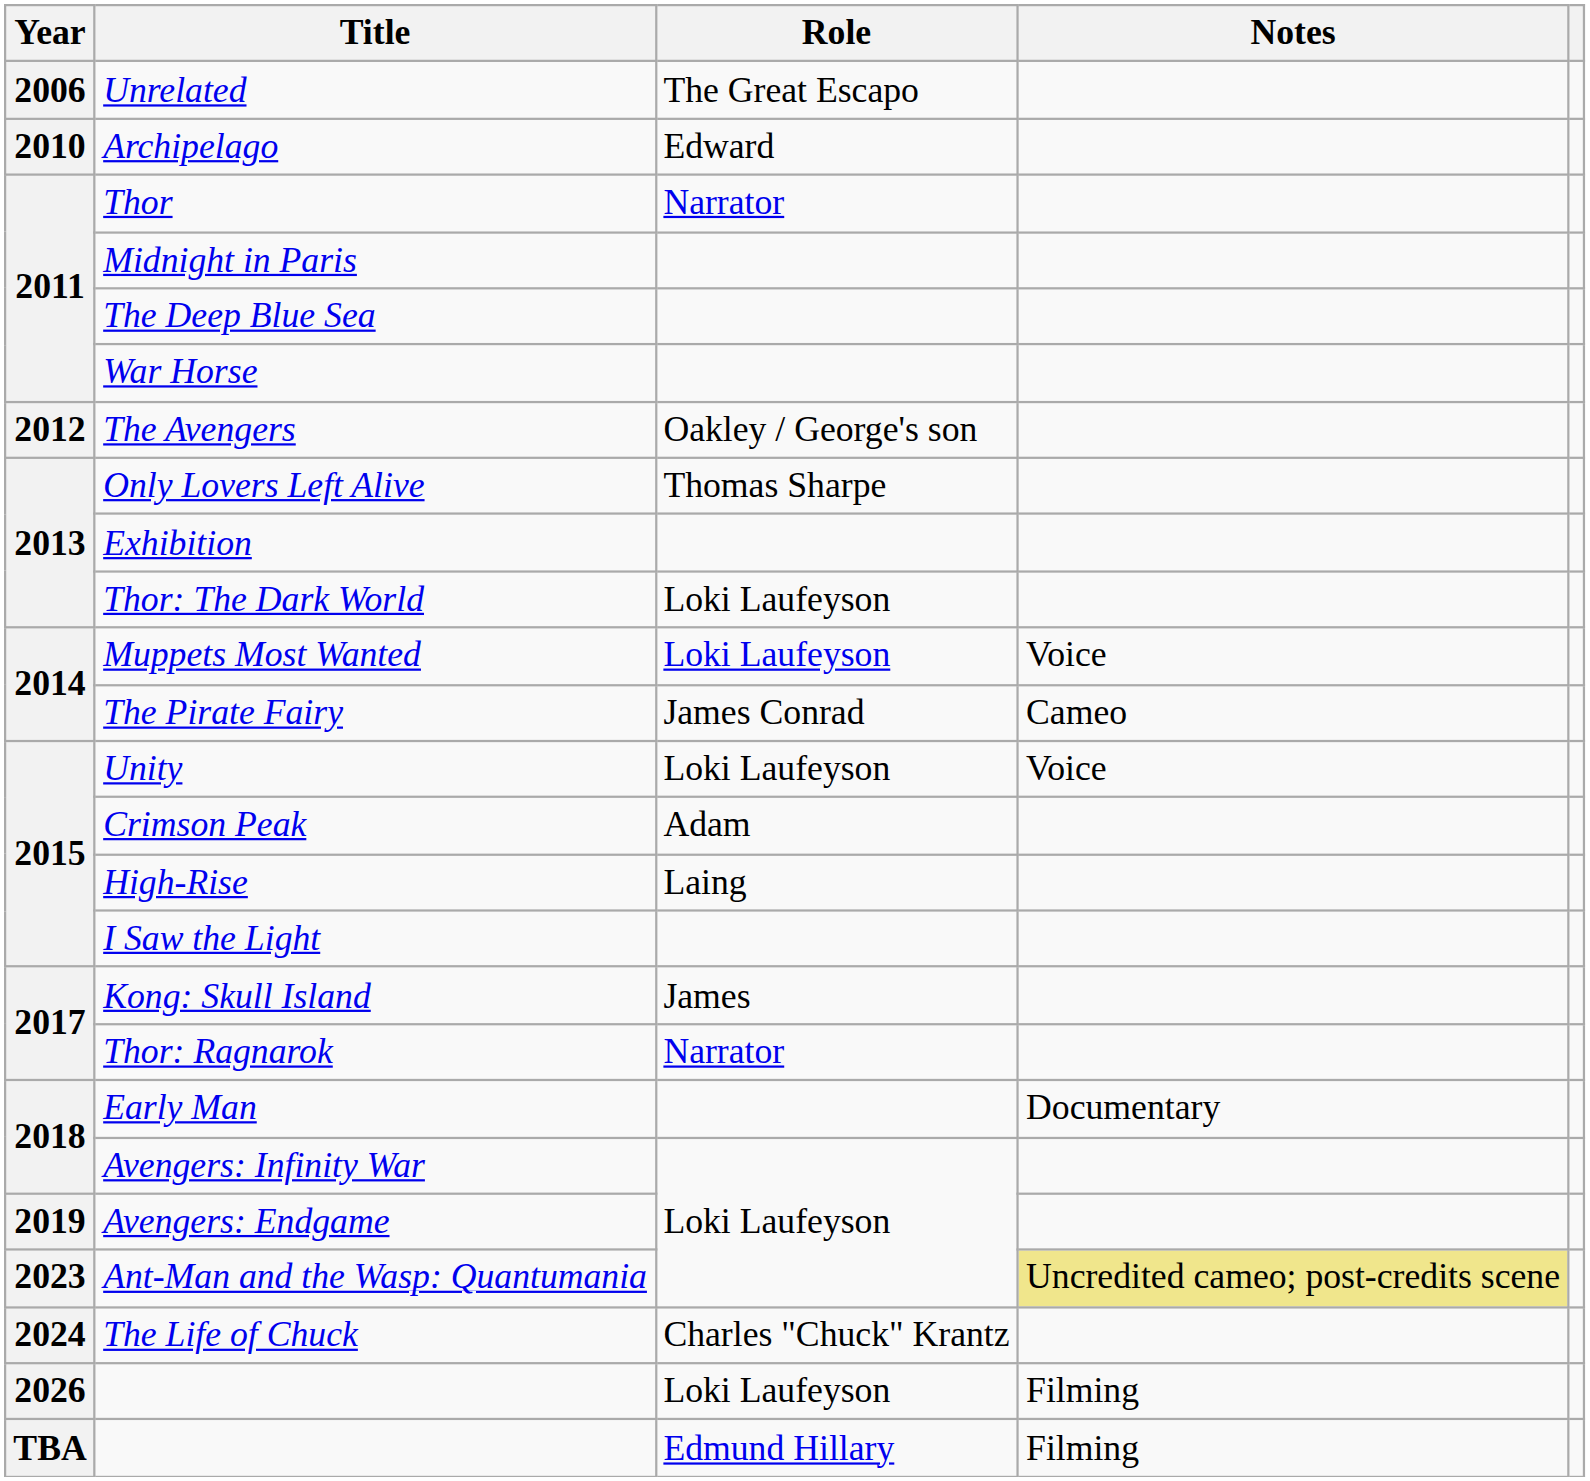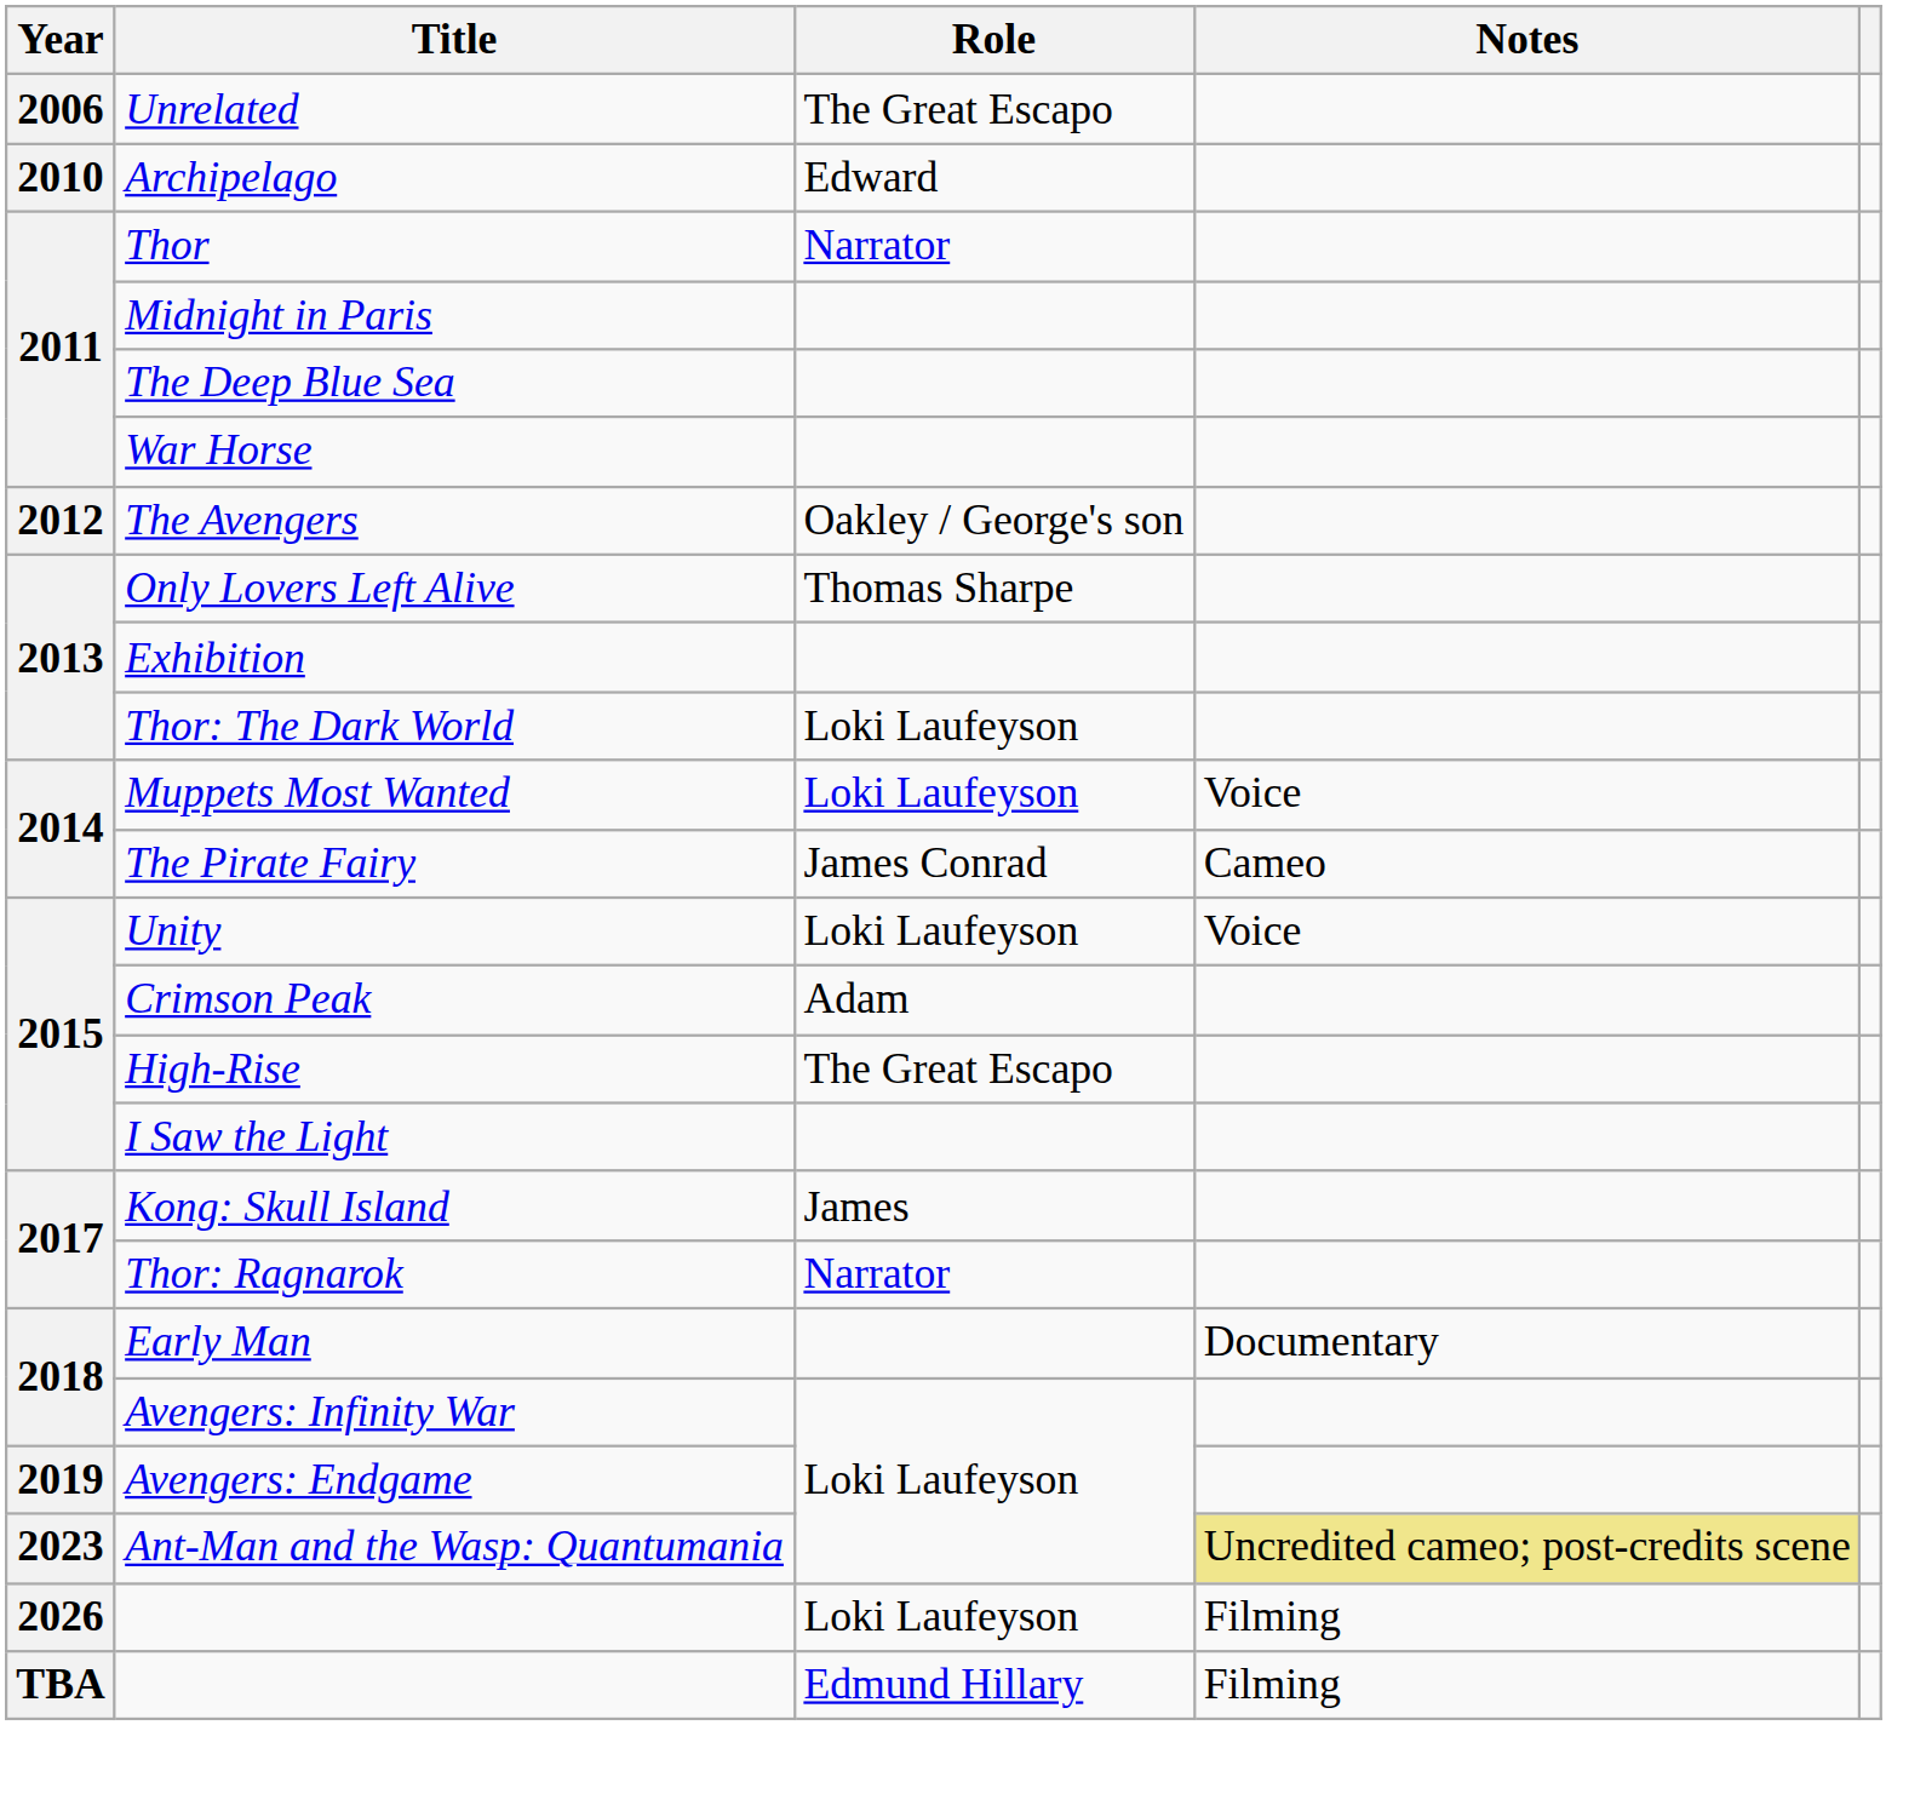 <table class="wikitable plainrowheaders sortable" style="margin-right: 0;">
 <tr>
 <th scope="col">Year</th>
 <th scope="col">Title</th>
 <th scope="col">Role</th>
 <th scope="col" class="unsortable">Notes</th>
 <th scope="col" class="unsortable"></th>
 </tr>
 <tr>
 <th scope="row">2006</th>
 <td><em><a href='#'>Unrelated</a></em></td>
 <td>The Great Escapo</td>
 <td></td>
 <td style="text-align: center;"></td>
 </tr>
 <tr>
 <th scope="row">2010</th>
 <td><em><a href='#'>Archipelago</a></em></td>
 <td>Edward</td>
 <td></td>
 <td style="text-align: center;"></td>
 </tr>
 <tr>
 <th rowspan="4" scope="row">2011</th>
 <td><em><a href='#'>Thor</a></em></td>
 <td><a href='#'>Narrator</a></td>
 <td></td>
 <td style="text-align: center;"></td>
 </tr>
 <tr>
 <td><em><a href='#'>Midnight in Paris</a></em></td>
 <td></td>
 <td></td>
 <td style="text-align: center;"></td>
 </tr>
 <tr>
 <td><em><a href='#'>The Deep Blue Sea</a></em></td>
 <td></td>
 <td></td>
 <td style="text-align: center;"></td>
 </tr>
 <tr>
 <td><em><a href='#'>War Horse</a></em></td>
 <td></td>
 <td></td>
 <td style="text-align: center;"></td>
 </tr>
 <tr>
 <th scope="row">2012</th>
 <td><em><a href='#'>The Avengers</a></em></td>
 <td>Oakley / George's son</td>
 <td></td>
 <td style="text-align: center;"></td>
 </tr>
 <tr>
 <th rowspan="3" scope="row">2013</th>
 <td><em><a href='#'>Only Lovers Left Alive</a></em></td>
 <td>Thomas Sharpe</td>
 <td></td>
 <td style="text-align: center;"></td>
 </tr>
 <tr>
 <td><em><a href='#'>Exhibition</a></em></td>
 <td></td>
 <td></td>
 <td style="text-align: center;"></td>
 </tr>
 <tr>
 <td><em><a href='#'>Thor: The Dark World</a></em></td>
 <td>Loki Laufeyson</td>
 <td></td>
 <td style="text-align: center;"></td>
 </tr>
 <tr>
 <th rowspan="2" scope="row">2014</th>
 <td><em><a href='#'>Muppets Most Wanted</a></em></td>
 <td><a href='#'>Loki Laufeyson</a></td>
 <td>Voice</td>
 <td style="text-align: center;"></td>
 </tr>
 <tr>
 <td><em><a href='#'>The Pirate Fairy</a></em></td>
 <td>James Conrad</td>
 <td>Cameo</td>
 <td style="text-align: center;"></td>
 </tr>
 <tr>
 <th rowspan="4" scope="row">2015</th>
 <td><em><a href='#'>Unity</a></em></td>
 <td>Loki Laufeyson</td>
 <td>Voice</td>
 <td style="text-align: center;"></td>
 </tr>
 <tr>
 <td><em><a href='#'>Crimson Peak</a></em></td>
 <td>Adam</td>
 <td></td>
 <td style="text-align: center;"></td>
 </tr>
 <tr>
 <td><em><a href='#'>High-Rise</a></em></td>
-<td>Laing</td>
+<td>The Great Escapo</td>
 <td></td>
 <td style="text-align: center;"></td>
 </tr>
 <tr>
 <td><em><a href='#'>I Saw the Light</a></em></td>
 <td></td>
 <td></td>
 <td style="text-align: center;"></td>
 </tr>
 <tr>
 <th rowspan="2" scope="row">2017</th>
 <td><em><a href='#'>Kong: Skull Island</a></em></td>
 <td>James</td>
 <td></td>
 <td style="text-align: center;"></td>
 </tr>
 <tr>
 <td><em><a href='#'>Thor: Ragnarok</a></em></td>
 <td><a href='#'>Narrator</a></td>
 <td></td>
 <td style="text-align: center;"></td>
 </tr>
 <tr>
 <th rowspan="2" scope="row">2018</th>
 <td><em><a href='#'>Early Man</a></em></td>
 <td></td>
 <td>Documentary</td>
 <td style="text-align: center;"></td>
 </tr>
 <tr>
 <td><em><a href='#'>Avengers: Infinity War</a></em></td>
 <td rowspan=3>Loki Laufeyson</td>
 <td></td>
 <td style="text-align: center;"></td>
 </tr>
 <tr>
 <th scope="row">2019</th>
 <td><em><a href='#'>Avengers: Endgame</a></em></td>
 <td></td>
 <td style="text-align: center;"></td>
 </tr>
 <tr>
 <th scope="row">2023</th>
 <td><em><a href='#'>Ant-Man and the Wasp: Quantumania</a></em></td>
 <td style="background: khaki;">Uncredited cameo; post-credits scene</td>
 <td style="text-align: center;"></td>
 </tr>
 <tr>
-<th scope="row">2024</th>
-<td><em><a href='#'>The Life of Chuck</a></em></td>
-<td>Charles "Chuck" Krantz</td>
-<td></td>
-<td style="text-align: center;"></td>
-</tr>
-<tr>
 <th scope=row>2026</th>
 <td></td>
 <td>Loki Laufeyson</td>
 <td>Filming</td>
 <td style="text-align: center;"></td>
 </tr>
 <tr>
 <th scope=row>TBA</th>
 <td></td>
 <td><a href='#'>Edmund Hillary</a></td>
 <td>Filming</td>
 <td style="text-align: center;"></td>
 </tr>
 </table>
